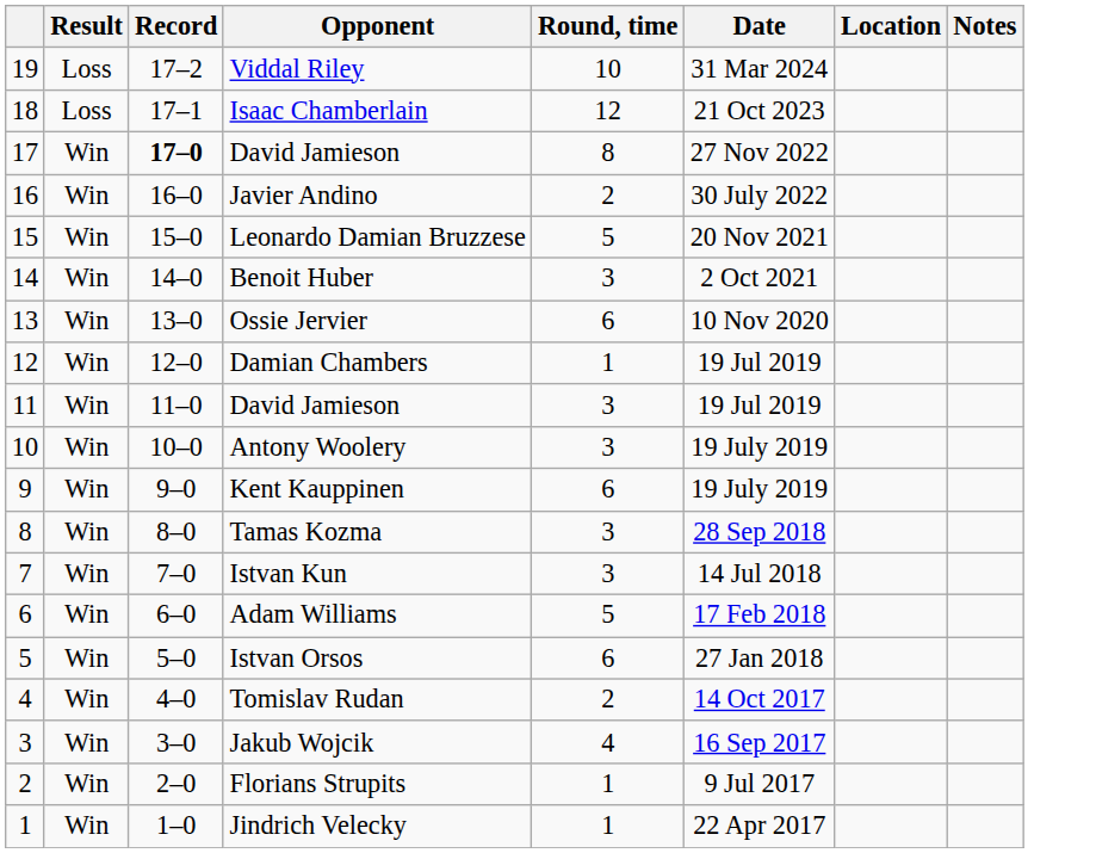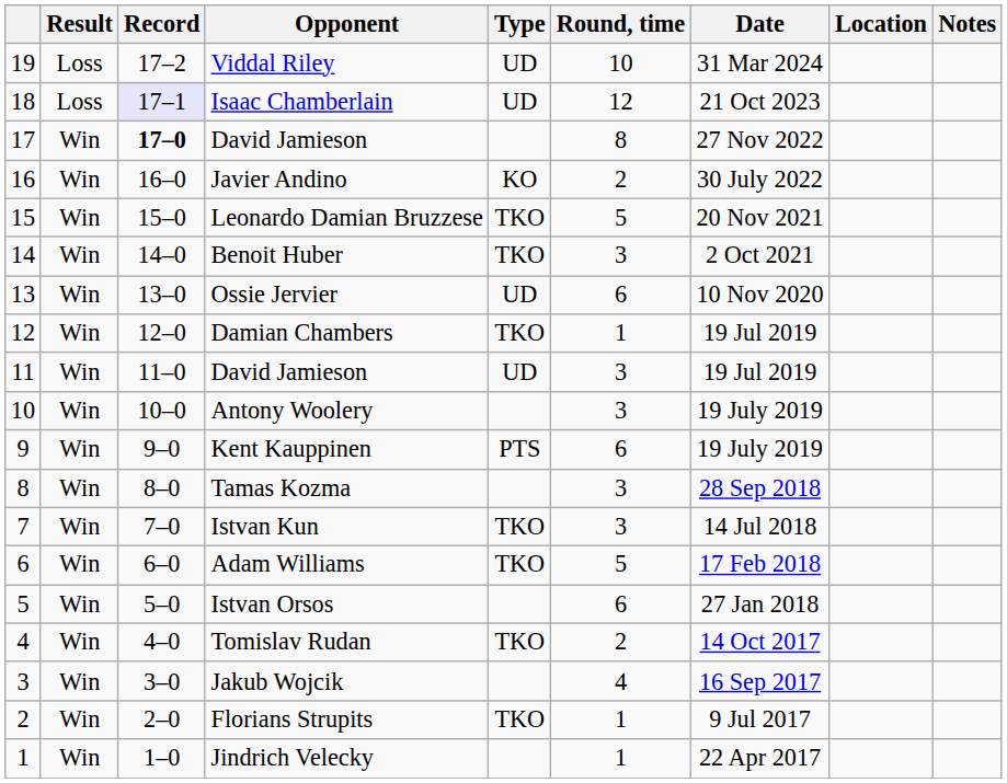 <table class="wikitable" style="text-align:center">
 <tr>
 <th></th>
 <th>Result</th>
 <th>Record</th>
 <th>Opponent</th>
+<th>Type</th>
 <th>Round, time</th>
 <th>Date</th>
 <th>Location</th>
 <th>Notes</th>
 </tr>
 <tr>
 <td>19</td>
 <td>Loss</td>
 <td>17–2</td>
 <td style="text-align:left;"><a href='#'>Viddal Riley</a></td>
+<td>UD</td>
 <td>10</td>
 <td>31 Mar 2024</td>
 <td style="text-align:left;"></td>
 <td style="text-align:left;"></td>
 </tr>
 <tr>
 <td>18</td>
 <td>Loss</td>
-<td>17–1</td>
+<td style="background: lavender;">17–1</td>
 <td style="text-align:left;"><a href='#'>Isaac Chamberlain</a></td>
+<td>UD</td>
 <td>12</td>
 <td>21 Oct 2023</td>
 <td style="text-align:left;"></td>
 <td style="text-align:left;"></td>
 </tr>
 <tr>
 <td>17</td>
 <td>Win</td>
 <td><strong>17–0</strong></td>
 <td style="text-align:left;">David Jamieson</td>
+<td></td>
 <td>8</td>
 <td>27 Nov 2022</td>
 <td style="text-align:left;"></td>
 <td style="text-align:left;"></td>
 </tr>
 <tr>
 <td>16</td>
 <td>Win</td>
 <td>16–0</td>
 <td style="text-align:left;">Javier Andino</td>
+<td>KO</td>
 <td>2</td>
 <td>30 July 2022</td>
 <td style="text-align:left;"></td>
 <td style="text-align:left;"></td>
 </tr>
 <tr>
 <td>15</td>
 <td>Win</td>
 <td>15–0</td>
 <td style="text-align:left;">Leonardo Damian Bruzzese</td>
+<td>TKO</td>
 <td>5</td>
 <td>20 Nov 2021</td>
 <td style="text-align:left;"></td>
 <td style="text-align:left;"></td>
 </tr>
 <tr>
 <td>14</td>
 <td>Win</td>
 <td>14–0</td>
 <td style="text-align:left;">Benoit Huber</td>
+<td>TKO</td>
 <td>3</td>
 <td>2 Oct 2021</td>
 <td style="text-align:left;"></td>
 <td style="text-align:left;"></td>
 </tr>
 <tr>
 <td>13</td>
 <td>Win</td>
 <td>13–0</td>
 <td style="text-align:left;">Ossie Jervier</td>
+<td>UD</td>
 <td>6</td>
 <td>10 Nov 2020</td>
 <td style="text-align:left;"></td>
 <td style="text-align:left;"></td>
 </tr>
 <tr>
 <td>12</td>
 <td>Win</td>
 <td>12–0</td>
 <td style="text-align:left;">Damian Chambers</td>
+<td>TKO</td>
 <td>1</td>
 <td>19 Jul 2019</td>
 <td style="text-align:left;"></td>
 <td style="text-align:left;"></td>
 </tr>
 <tr>
 <td>11</td>
 <td>Win</td>
 <td>11–0</td>
 <td style="text-align:left;">David Jamieson</td>
+<td>UD</td>
 <td>3</td>
 <td>19 Jul 2019</td>
 <td style="text-align:left;"></td>
 <td style="text-align:left;"></td>
 </tr>
 <tr>
 <td>10</td>
 <td>Win</td>
 <td>10–0</td>
 <td style="text-align:left;">Antony Woolery</td>
+<td></td>
 <td>3</td>
 <td>19 July 2019</td>
 <td style="text-align:left;"></td>
 <td style="text-align:left;"></td>
 </tr>
 <tr>
 <td>9</td>
 <td>Win</td>
 <td>9–0</td>
 <td style="text-align:left;">Kent Kauppinen</td>
+<td>PTS</td>
 <td>6</td>
 <td>19 July 2019</td>
 <td style="text-align:left;"></td>
 <td style="text-align:left;"></td>
 </tr>
 <tr>
 <td>8</td>
 <td>Win</td>
 <td>8–0</td>
 <td style="text-align:left;">Tamas Kozma</td>
+<td></td>
 <td>3</td>
 <td><a href='#'>28 Sep 2018</a></td>
 <td style="text-align:left;"></td>
 <td style="text-align:left;"></td>
 </tr>
 <tr>
 <td>7</td>
 <td>Win</td>
 <td>7–0</td>
 <td style="text-align:left;">Istvan Kun</td>
+<td>TKO</td>
 <td>3</td>
 <td>14 Jul 2018</td>
 <td style="text-align:left;"></td>
 <td style="text-align:left;"></td>
 </tr>
 <tr>
 <td>6</td>
 <td>Win</td>
 <td>6–0</td>
 <td style="text-align:left;">Adam Williams</td>
+<td>TKO</td>
 <td>5</td>
 <td><a href='#'>17 Feb 2018</a></td>
 <td style="text-align:left;"></td>
 <td style="text-align:left;"></td>
 </tr>
 <tr>
 <td>5</td>
 <td>Win</td>
 <td>5–0</td>
 <td style="text-align:left;">Istvan Orsos</td>
+<td></td>
 <td>6</td>
 <td>27 Jan 2018</td>
 <td style="text-align:left;"></td>
 <td style="text-align:left;"></td>
 </tr>
 <tr>
 <td>4</td>
 <td>Win</td>
 <td>4–0</td>
 <td style="text-align:left;">Tomislav Rudan</td>
+<td>TKO</td>
 <td>2</td>
 <td><a href='#'>14 Oct 2017</a></td>
 <td style="text-align:left;"></td>
 <td style="text-align:left;"></td>
 </tr>
 <tr>
 <td>3</td>
 <td>Win</td>
 <td>3–0</td>
 <td style="text-align:left;">Jakub Wojcik</td>
+<td></td>
 <td>4</td>
 <td><a href='#'>16 Sep 2017</a></td>
 <td style="text-align:left;"></td>
 <td style="text-align:left;"></td>
 </tr>
 <tr>
 <td>2</td>
 <td>Win</td>
 <td>2–0</td>
 <td style="text-align:left;">Florians Strupits</td>
+<td>TKO</td>
 <td>1</td>
 <td>9 Jul 2017</td>
 <td style="text-align:left;"></td>
 <td style="text-align:left;"></td>
 </tr>
 <tr>
 <td>1</td>
 <td>Win</td>
 <td>1–0</td>
 <td style="text-align:left;">Jindrich Velecky</td>
+<td></td>
 <td>1</td>
 <td>22 Apr 2017</td>
 <td style="text-align:left;"></td>
 <td style="text-align:left;"></td>
 </tr>
 </table>
